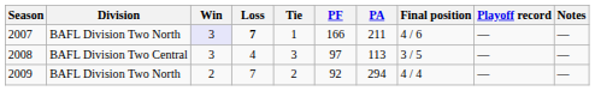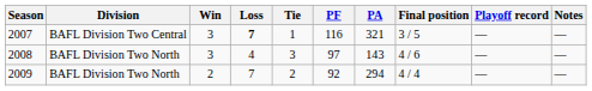 <table class="wikitable" style="font-size: 85%;">
 <tr>
 <th>Season</th>
 <th>Division</th>
 <th width="40px">Win</th>
 <th width="40px">Loss</th>
 <th width="40px">Tie</th>
 <th width="40px"><a href='#'>PF</a></th>
 <th width="40px"><a href='#'>PA</a></th>
 <th>Final position</th>
 <th><a href='#'>Playoff</a> record</th>
 <th>Notes</th>
 </tr>
 <tr>
 <td>2007</td>
-<td>BAFL Division Two North</td>
-<td align="center" style="background: lavender;">3</td>
+<td>BAFL Division Two Central</td>
+<td align="center">3</td>
 <td align="center"><strong>7</strong></td>
 <td align="center">1</td>
-<td align="center">166</td>
-<td align="center">211</td>
-<td>4 / 6</td>
+<td align="center">116</td>
+<td align="center">321</td>
+<td>3 / 5</td>
 <td>—</td>
 <td>—</td>
 </tr>
 <tr>
 <td>2008</td>
-<td>BAFL Division Two Central</td>
+<td>BAFL Division Two North</td>
 <td align="center">3</td>
 <td align="center">4</td>
 <td align="center">3</td>
 <td align="center">97</td>
-<td align="center">113</td>
-<td>3 / 5</td>
+<td align="center">143</td>
+<td>4 / 6</td>
 <td>—</td>
 <td>—</td>
 </tr>
 <tr>
 <td>2009</td>
 <td>BAFL Division Two North</td>
 <td align="center">2</td>
 <td align="center">7</td>
 <td align="center">2</td>
 <td align="center">92</td>
 <td align="center">294</td>
 <td>4 / 4</td>
 <td>—</td>
 <td>—</td>
 </tr>
 </table>
